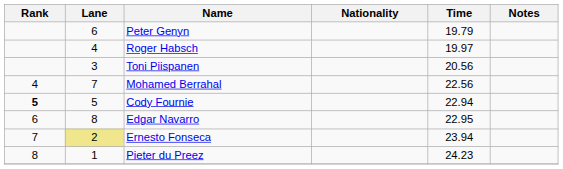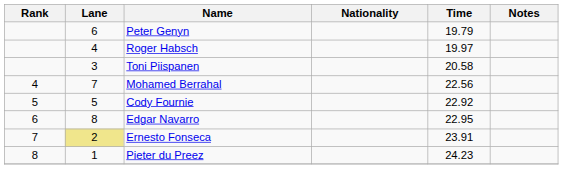 <table class="wikitable sortable" style="text-align:center ; width:50%">
 <tr>
 <th>Rank</th>
 <th>Lane</th>
 <th>Name</th>
 <th>Nationality</th>
 <th>Time</th>
 <th>Notes</th>
 </tr>
 <tr>
 <td></td>
 <td>6</td>
 <td align=left><a href='#'>Peter Genyn</a></td>
 <td align=left></td>
 <td>19.79</td>
 <td></td>
 </tr>
 <tr>
 <td></td>
 <td>4</td>
 <td align=left><a href='#'>Roger Habsch</a></td>
 <td align=left></td>
 <td>19.97</td>
 <td></td>
 </tr>
 <tr>
 <td></td>
 <td>3</td>
 <td align=left><a href='#'>Toni Piispanen</a></td>
 <td align=left></td>
-<td>20.56</td>
+<td>20.58</td>
 <td></td>
 </tr>
 <tr>
 <td>4</td>
 <td>7</td>
 <td align=left><a href='#'>Mohamed Berrahal</a></td>
 <td align=left></td>
 <td>22.56</td>
 <td></td>
 </tr>
 <tr>
-<td><strong>5</strong></td>
+<td>5</td>
 <td>5</td>
 <td align=left><a href='#'>Cody Fournie</a></td>
 <td align=left></td>
-<td>22.94</td>
+<td>22.92</td>
 <td></td>
 </tr>
 <tr>
 <td>6</td>
 <td>8</td>
 <td align=left><a href='#'>Edgar Navarro</a></td>
 <td align=left></td>
 <td>22.95</td>
 <td></td>
 </tr>
 <tr>
 <td>7</td>
 <td style="background: khaki;">2</td>
 <td align=left><a href='#'>Ernesto Fonseca</a></td>
 <td align=left></td>
-<td>23.94</td>
+<td>23.91</td>
 <td></td>
 </tr>
 <tr>
 <td>8</td>
 <td>1</td>
 <td align=left><a href='#'>Pieter du Preez</a></td>
 <td align=left></td>
 <td>24.23</td>
 <td></td>
 </tr>
 <tr>
 </tr>
 </table>
